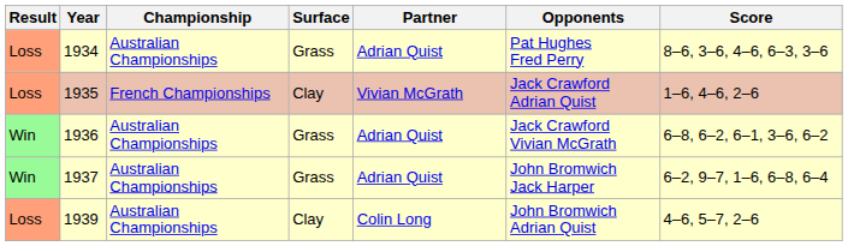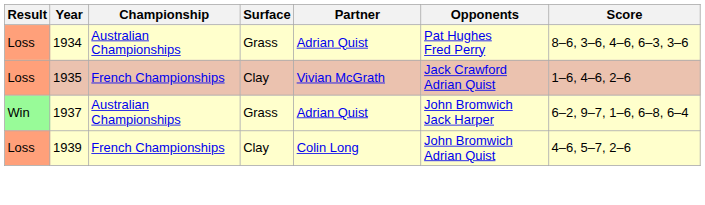 <table class="sortable wikitable">
 <tr>
 <th style="width:40px">Result</th>
 <th style="width:40px">Year</th>
 <th style="width:180px">Championship</th>
 <th style="width:50px">Surface</th>
 <th style="width:150px">Partner</th>
 <th style="width:150px">Opponents</th>
 <th style="width:180px" class="unsortable">Score</th>
 </tr>
 <tr style="background:#ffc;">
 <td style="background:#ffa07a;">Loss</td>
 <td>1934</td>
 <td><a href='#'>Australian Championships</a></td>
 <td>Grass</td>
 <td> <a href='#'>Adrian Quist</a></td>
 <td> <a href='#'>Pat Hughes</a><br> <a href='#'>Fred Perry</a></td>
 <td>8–6, 3–6, 4–6, 6–3, 3–6</td>
 </tr>
 <tr style="background:#ebc2af;">
 <td style="background:#ffa07a;">Loss</td>
 <td>1935</td>
 <td><a href='#'>French Championships</a></td>
 <td>Clay</td>
 <td> <a href='#'>Vivian McGrath</a></td>
 <td> <a href='#'>Jack Crawford</a><br> <a href='#'>Adrian Quist</a></td>
 <td>1–6, 4–6, 2–6</td>
 </tr>
 <tr style="background:#ffc;">
 <td style="background:#98fb98;">Win</td>
-<td>1936</td>
-<td><a href='#'>Australian Championships</a></td>
-<td>Grass</td>
-<td> <a href='#'>Adrian Quist</a></td>
-<td> <a href='#'>Jack Crawford</a><br> <a href='#'>Vivian McGrath</a></td>
-<td>6–8, 6–2, 6–1, 3–6, 6–2</td>
-</tr>
-<tr style="background:#ffc;">
-<td style="background:#98fb98;">Win</td>
 <td>1937</td>
 <td><a href='#'>Australian Championships</a></td>
 <td>Grass</td>
 <td> <a href='#'>Adrian Quist</a></td>
 <td> <a href='#'>John Bromwich</a><br> <a href='#'>Jack Harper</a></td>
 <td>6–2, 9–7, 1–6, 6–8, 6–4</td>
 </tr>
 <tr style="background:#ffc;">
 <td style="background:#ffa07a;">Loss</td>
 <td>1939</td>
-<td><a href='#'>Australian Championships</a></td>
+<td><a href='#'>French Championships</a></td>
 <td>Clay</td>
 <td> <a href='#'>Colin Long</a></td>
 <td> <a href='#'>John Bromwich</a><br> <a href='#'>Adrian Quist</a></td>
 <td>4–6, 5–7, 2–6</td>
 </tr>
 </table>
